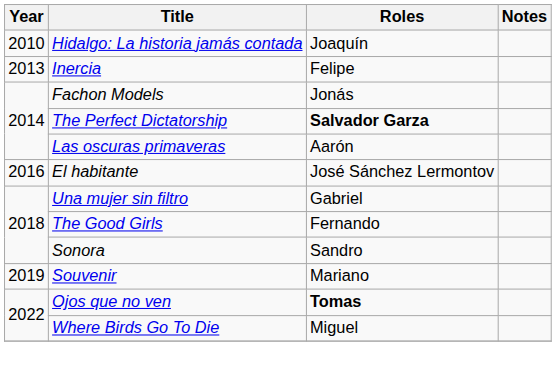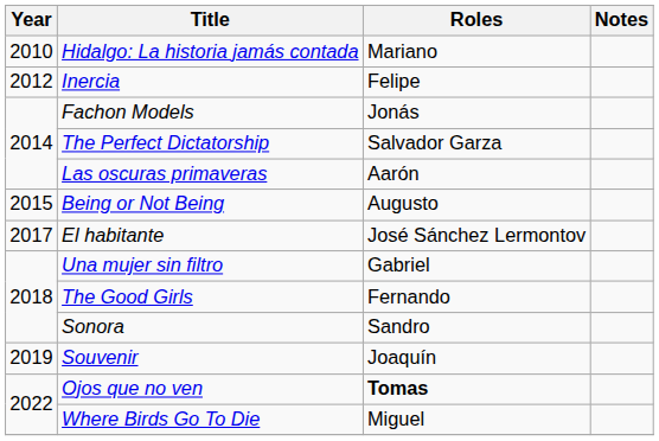 <table class="wikitable sortable">
 <tr>
 <th>Year</th>
 <th>Title</th>
 <th>Roles</th>
 <th>Notes</th>
 </tr>
 <tr>
 <td>2010</td>
 <td><em><a href='#'>Hidalgo: La historia jamás contada</a></em></td>
-<td>Joaquín</td>
+<td>Mariano</td>
 <td></td>
 </tr>
 <tr>
-<td>2013</td>
+<td>2012</td>
 <td><em><a href='#'>Inercia</a></em></td>
 <td>Felipe</td>
 <td></td>
 </tr>
 <tr>
 <td rowspan="3">2014</td>
 <td><em>Fachon Models</em></td>
 <td>Jonás</td>
 <td></td>
 </tr>
 <tr>
 <td><em><a href='#'>The Perfect Dictatorship</a></em></td>
-<td><strong>Salvador Garza</strong></td>
+<td>Salvador Garza</td>
 <td></td>
 </tr>
 <tr>
 <td><em><a href='#'>Las oscuras primaveras</a></em></td>
 <td>Aarón</td>
 <td></td>
 </tr>
 <tr>
-<td>2016</td>
+<td>2015</td>
+<td><em><a href='#'>Being or Not Being</a></em></td>
+<td>Augusto</td>
+<td></td>
+</tr>
+<tr>
+<td>2017</td>
 <td><em>El habitante</em></td>
 <td>José Sánchez Lermontov</td>
 <td></td>
 </tr>
 <tr>
 <td rowspan="3">2018</td>
 <td><em><a href='#'>Una mujer sin filtro</a></em></td>
 <td>Gabriel</td>
 <td></td>
 </tr>
 <tr>
 <td><em><a href='#'>The Good Girls</a></em></td>
 <td>Fernando</td>
 <td></td>
 </tr>
 <tr>
 <td><em>Sonora</em></td>
 <td>Sandro</td>
 <td></td>
 </tr>
 <tr>
 <td>2019</td>
 <td><em><a href='#'>Souvenir</a></em></td>
-<td>Mariano</td>
+<td>Joaquín</td>
 <td></td>
 </tr>
 <tr>
 <td rowspan="2">2022</td>
 <td><a href='#'><em>Ojos que no ven</em></a></td>
 <td><strong>Tomas</strong></td>
 <td></td>
 </tr>
 <tr>
 <td><em><a href='#'>Where Birds Go To Die</a></em></td>
 <td>Miguel</td>
 <td></td>
 </tr>
 <tr>
 </tr>
 </table>
